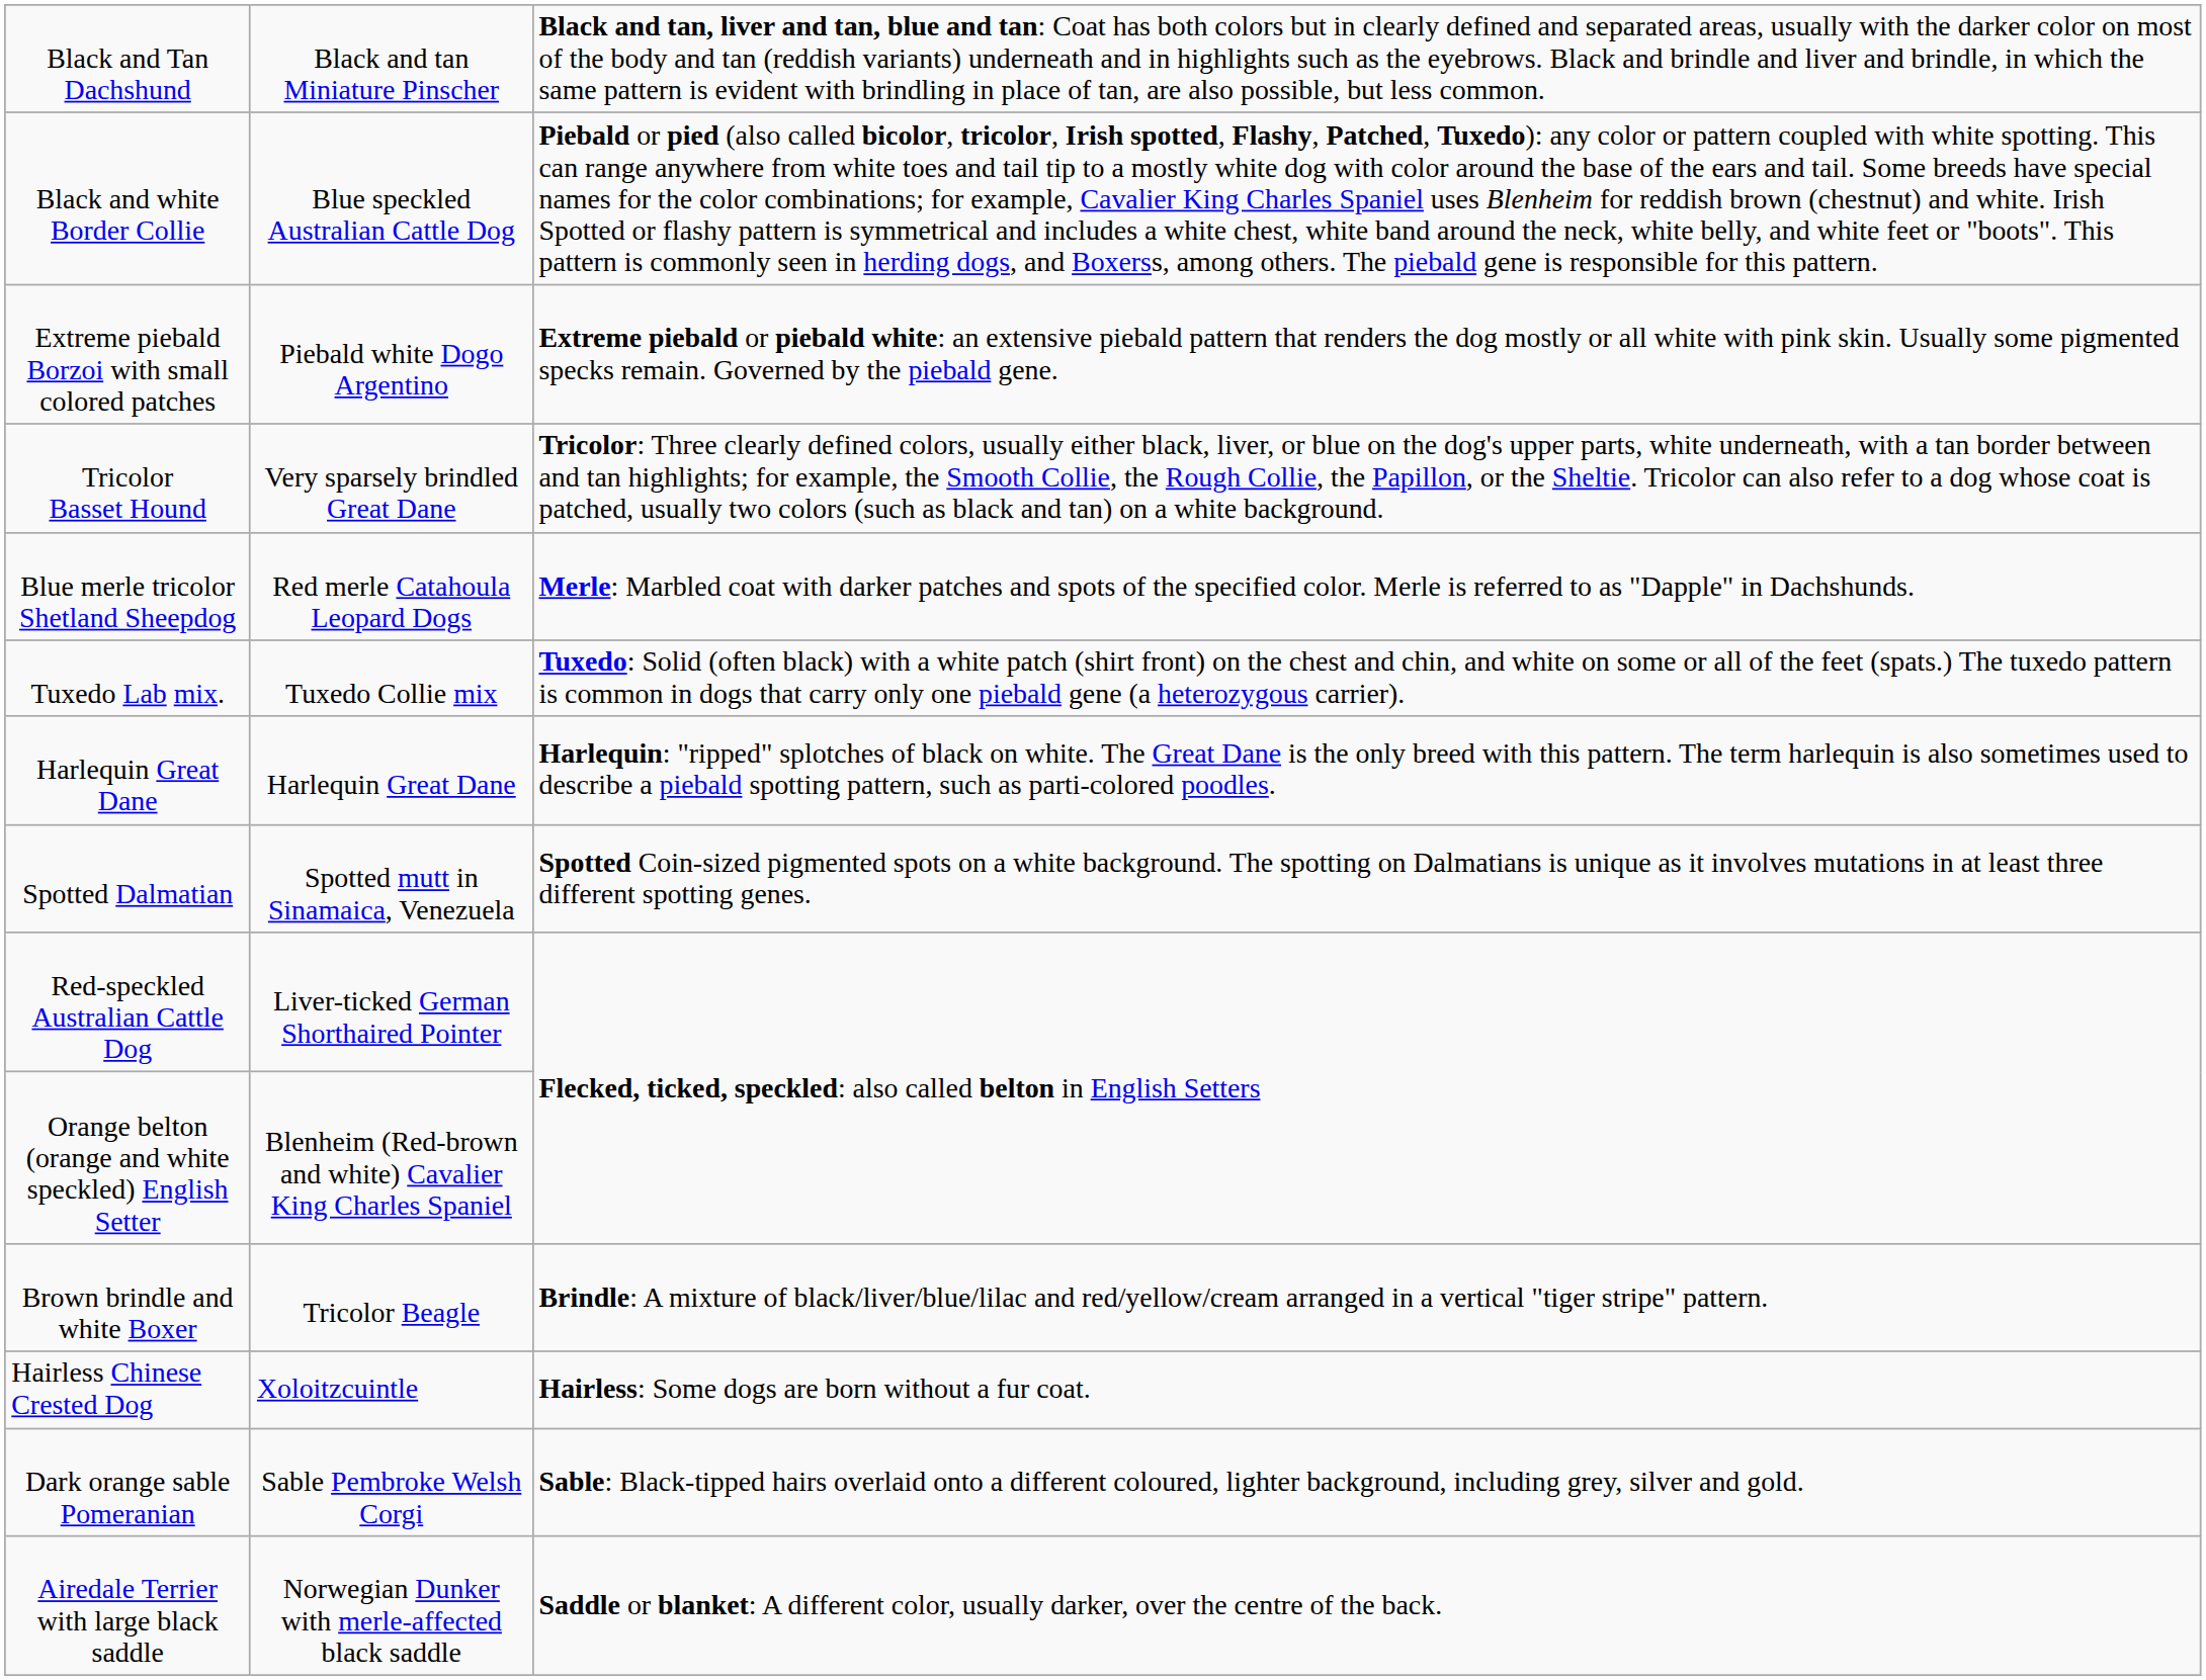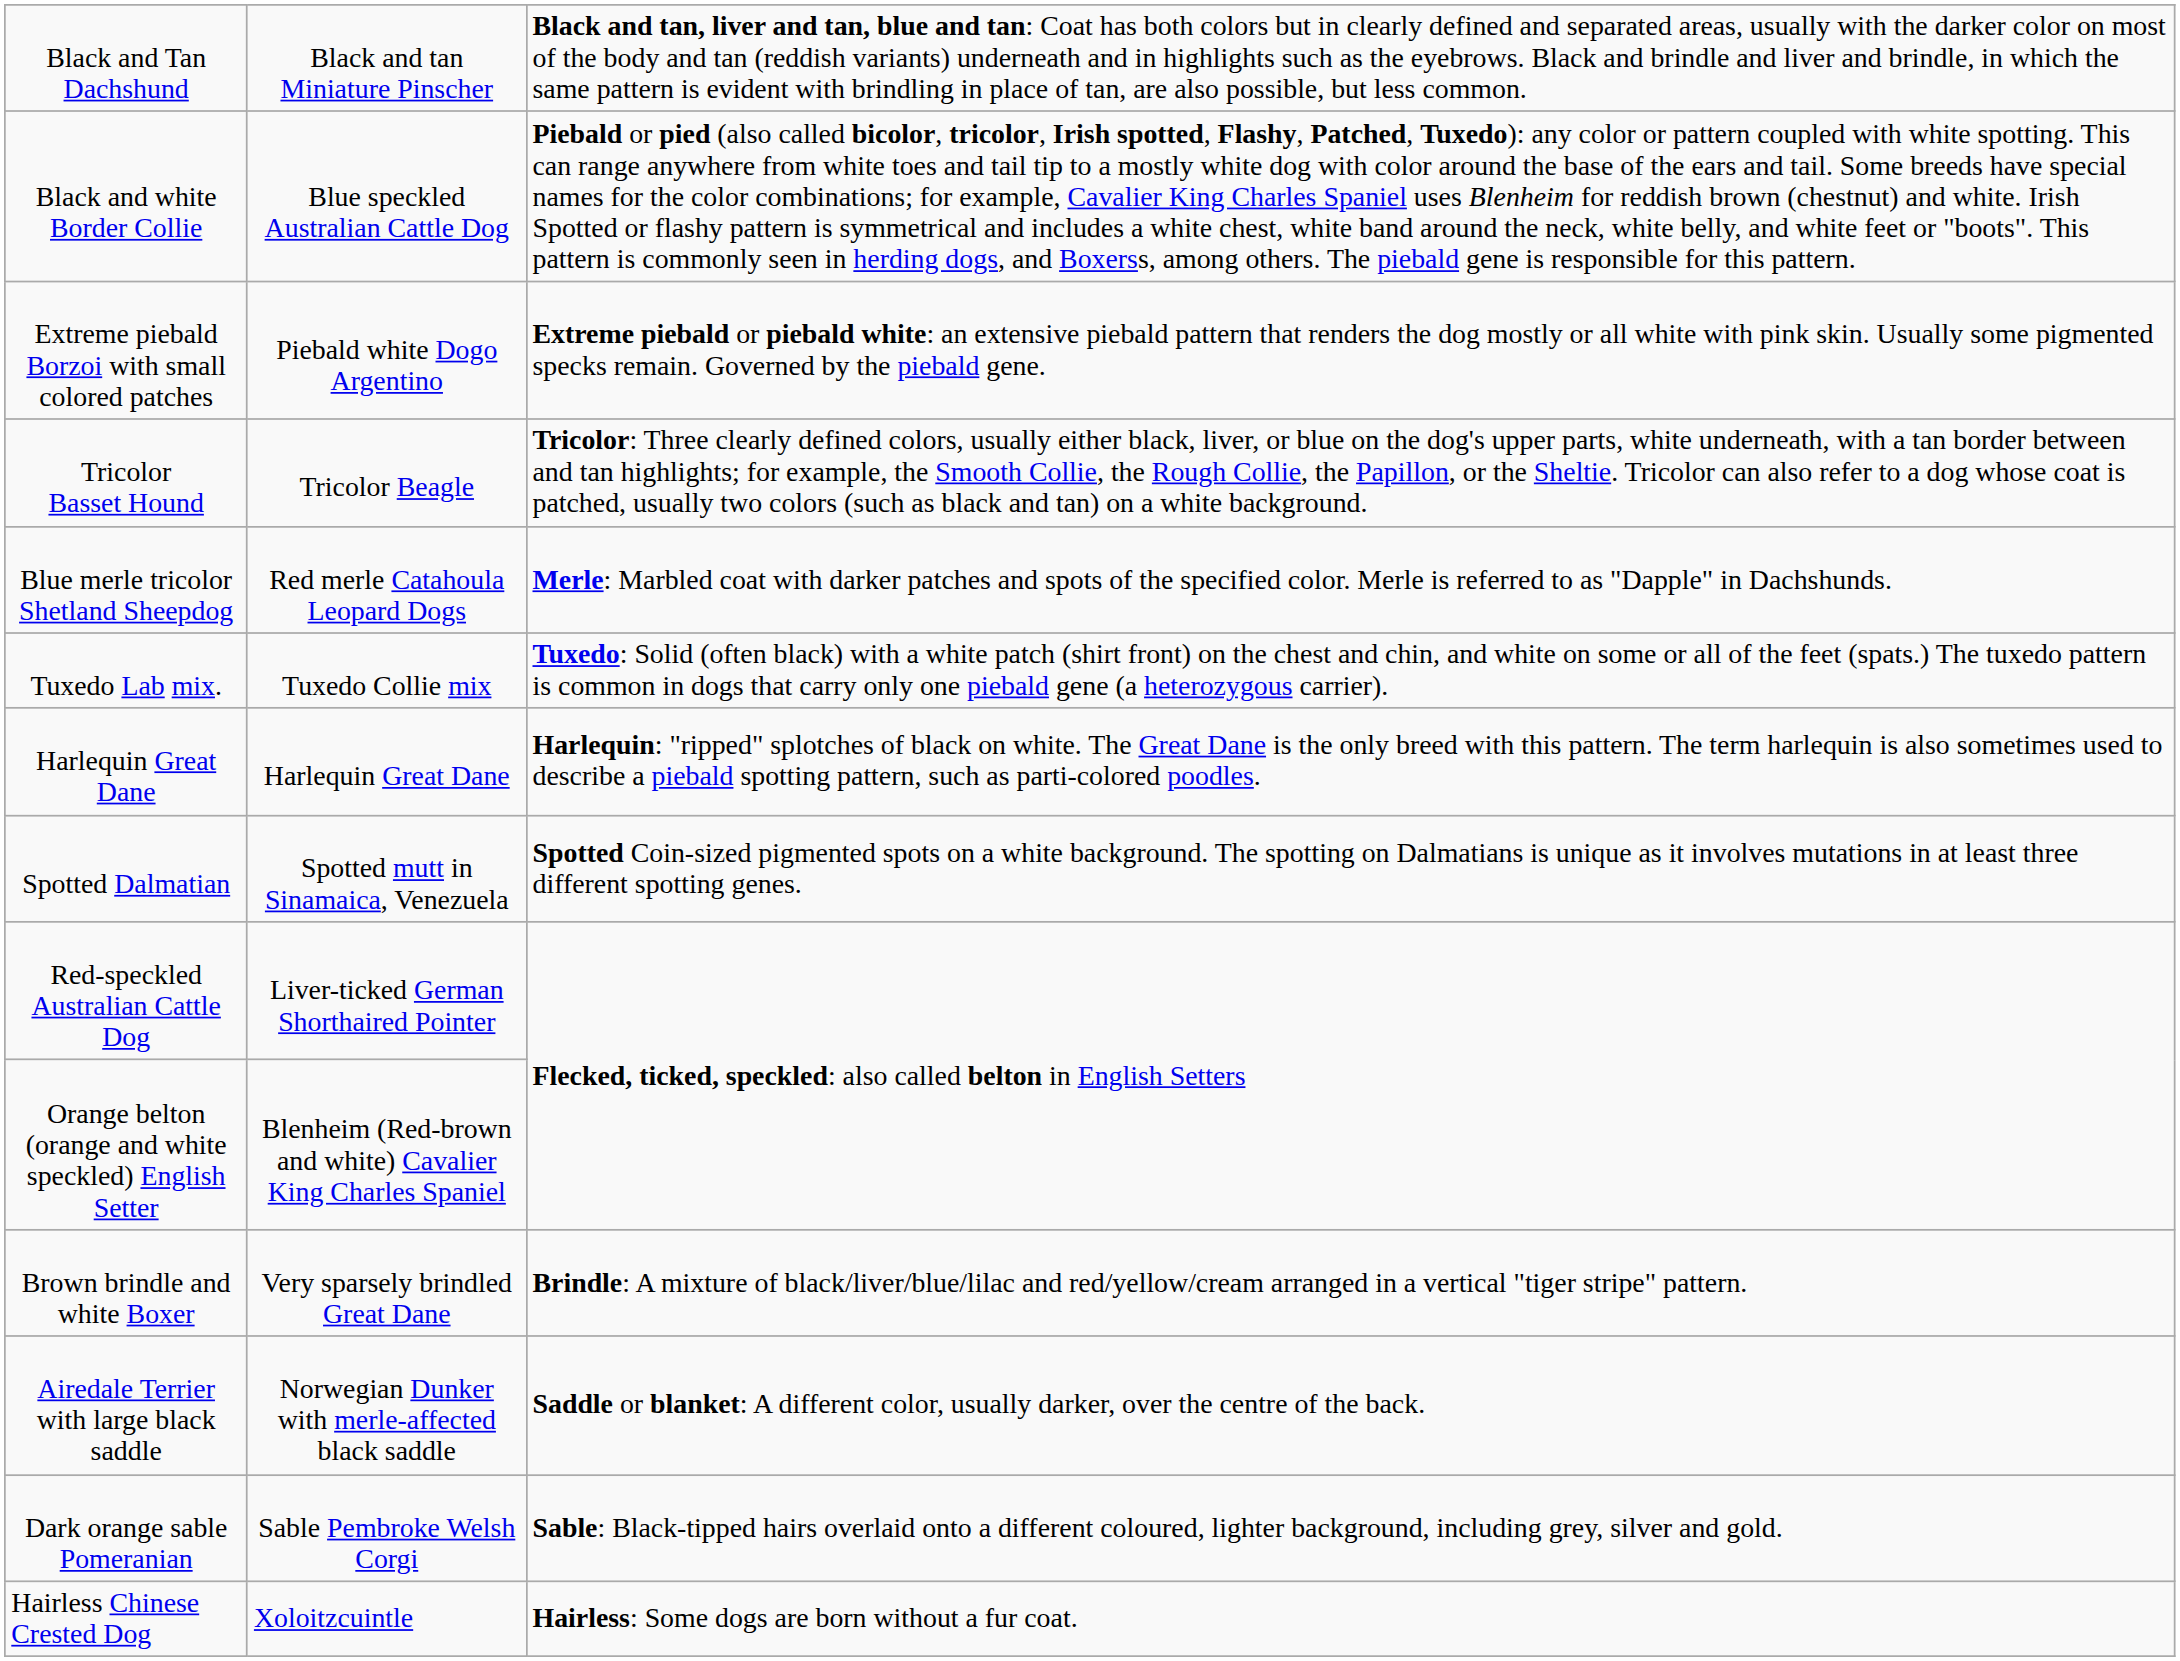 <table class=wikitable>
 <tr>
 <td align=center> <br> Black and Tan <a href='#'>Dachshund</a></td>
 <td align=center> <br> Black and tan <a href='#'>Miniature Pinscher</a></td>
 <td><strong>Black and tan, liver and tan, blue and tan</strong>: Coat has both colors but in clearly defined and separated areas, usually with the darker color on most of the body and tan (reddish variants) underneath and in highlights such as the eyebrows. Black and brindle and liver and brindle, in which the same pattern is evident with brindling in place of tan, are also possible, but less common.</td>
 </tr>
 <tr>
 <td align=center> <br>Black and white <a href='#'>Border Collie</a></td>
 <td align=center> <br>Blue speckled <a href='#'>Australian Cattle Dog</a></td>
 <td><strong>Piebald</strong> or <strong>pied</strong> (also called <strong>bicolor</strong>, <strong>tricolor</strong>, <strong>Irish spotted</strong>, <strong>Flashy</strong>, <strong>Patched</strong>, <strong>Tuxedo</strong>): any color or pattern coupled with white spotting. This can range anywhere from white toes and tail tip to a mostly white dog with color around the base of the ears and tail. Some breeds have special names for the color combinations; for example, <a href='#'>Cavalier King Charles Spaniel</a> uses <em>Blenheim</em> for reddish brown (chestnut) and white. Irish Spotted or flashy pattern is symmetrical and includes a white chest, white band around the neck, white belly, and white feet or "boots". This pattern is commonly seen in <a href='#'>herding dogs</a>, and <a href='#'>Boxers</a>s, among others. The <a href='#'>piebald</a> gene is responsible for this pattern.</td>
 </tr>
 <tr>
 <td align=center> <br>Extreme piebald <a href='#'>Borzoi</a> with small colored patches</td>
 <td align=center> <br>Piebald white <a href='#'>Dogo Argentino</a></td>
 <td><strong>Extreme piebald</strong> or <strong>piebald white</strong>: an extensive piebald pattern that renders the dog mostly or all white with pink skin. Usually some pigmented specks remain. Governed by the <a href='#'>piebald</a> gene.</td>
 </tr>
 <tr>
 <td align=center> <br> Tricolor<br><a href='#'>Basset Hound</a></td>
-<td align=center> <br> Very sparsely brindled <a href='#'>Great Dane</a></td>
+<td align=center> <br>Tricolor <a href='#'>Beagle</a></td>
 <td><strong>Tricolor</strong>: Three clearly defined colors, usually either black, liver, or blue on the dog's upper parts, white underneath, with a tan border between and tan highlights; for example, the <a href='#'>Smooth Collie</a>, the <a href='#'>Rough Collie</a>, the <a href='#'>Papillon</a>, or the <a href='#'>Sheltie</a>. Tricolor can also refer to a dog whose coat is patched, usually two colors (such as black and tan) on a white background.</td>
 </tr>
 <tr>
 <td align=center> <br>Blue merle tricolor <a href='#'>Shetland Sheepdog</a></td>
 <td align=center> <br>Red merle <a href='#'>Catahoula Leopard Dogs</a></td>
 <td><strong><a href='#'>Merle</a></strong>: Marbled coat with darker patches and spots of the specified color. Merle is referred to as "Dapple" in Dachshunds.</td>
 </tr>
 <tr>
 <td align=center> <br> Tuxedo <a href='#'>Lab</a> <a href='#'>mix</a>.</td>
 <td align=center> <br> Tuxedo Collie <a href='#'>mix</a></td>
 <td><strong><a href='#'>Tuxedo</a></strong>: Solid (often black) with a white patch (shirt front) on the chest and chin, and white on some or all of the feet (spats.) The tuxedo pattern is common in dogs that carry only one <a href='#'>piebald</a> gene (a <a href='#'>heterozygous</a> carrier).</td>
 </tr>
 <tr>
 <td align=center> <br>Harlequin <a href='#'>Great Dane</a></td>
 <td align=center> <br>Harlequin <a href='#'>Great Dane</a></td>
 <td><strong>Harlequin</strong>: "ripped" splotches of black on white. The <a href='#'>Great Dane</a> is the only breed with this pattern. The term harlequin is also sometimes used to describe a <a href='#'>piebald</a> spotting pattern, such as parti-colored <a href='#'>poodles</a>.</td>
 </tr>
 <tr>
 <td align=center><br>Spotted <a href='#'>Dalmatian</a></td>
 <td align=center> <br>Spotted <a href='#'>mutt</a> in <a href='#'>Sinamaica</a>, Venezuela</td>
 <td><strong>Spotted</strong> Coin-sized pigmented spots on a white background. The spotting on Dalmatians is unique as it involves mutations in at least three different spotting genes.</td>
 </tr>
 <tr>
 <td align=center> <br>Red-speckled <a href='#'>Australian Cattle Dog</a></td>
 <td align=center> <br>Liver-ticked <a href='#'>German Shorthaired Pointer</a></td>
 <td rowspan=2><strong>Flecked, ticked, speckled</strong>: also called <strong>belton</strong> in <a href='#'>English Setters</a></td>
 </tr>
 <tr>
 <td align=center> <br> Orange belton (orange and white speckled) <a href='#'>English Setter</a></td>
 <td align=center> <br>Blenheim (Red-brown and white) <a href='#'>Cavalier King Charles Spaniel</a></td>
 </tr>
 <tr>
 <td align=center> <br>Brown brindle and white <a href='#'>Boxer</a></td>
-<td align=center> <br>Tricolor <a href='#'>Beagle</a></td>
+<td align=center> <br> Very sparsely brindled <a href='#'>Great Dane</a></td>
 <td><strong>Brindle</strong>: A mixture of black/liver/blue/lilac and red/yellow/cream arranged in a vertical "tiger stripe" pattern.</td>
 </tr>
 <tr>
-<td>Hairless <a href='#'>Chinese Crested Dog</a></td>
-<td> <a href='#'>Xoloitzcuintle</a></td>
-<td><strong>Hairless</strong>: Some dogs are born without a fur coat.</td>
+<td align=center> <br><a href='#'>Airedale Terrier</a> with large black saddle</td>
+<td align=center> <br> Norwegian <a href='#'>Dunker</a> with <a href='#'>merle-affected</a> black saddle</td>
+<td><strong>Saddle</strong> or <strong>blanket</strong>: A different color, usually darker, over the centre of the back.</td>
 </tr>
 <tr>
 <td align=center> <br> Dark orange sable <a href='#'>Pomeranian</a></td>
 <td align=center> <br> Sable <a href='#'>Pembroke Welsh Corgi</a></td>
 <td><strong>Sable</strong>: Black-tipped hairs overlaid onto a different coloured, lighter background, including grey, silver and gold.</td>
 </tr>
 <tr>
-<td align=center> <br><a href='#'>Airedale Terrier</a> with large black saddle</td>
-<td align=center> <br> Norwegian <a href='#'>Dunker</a> with <a href='#'>merle-affected</a> black saddle</td>
-<td><strong>Saddle</strong> or <strong>blanket</strong>: A different color, usually darker, over the centre of the back.</td>
+<td>Hairless <a href='#'>Chinese Crested Dog</a></td>
+<td> <a href='#'>Xoloitzcuintle</a></td>
+<td><strong>Hairless</strong>: Some dogs are born without a fur coat.</td>
 </tr>
 </table>
